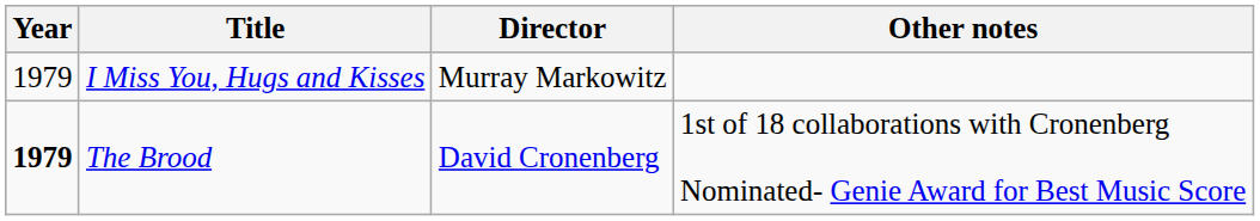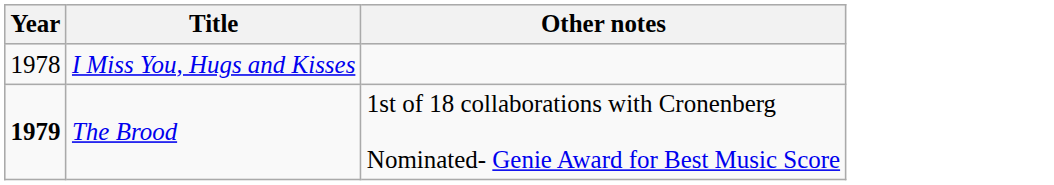 <table class="wikitable sortable">
 <tr>
 <th>Year</th>
 <th>Title</th>
-<th>Director</th>
 <th class="unsortable">Other notes</th>
 </tr>
 <tr>
-<td>1979</td>
+<td>1978</td>
 <td><em><a href='#'>I Miss You, Hugs and Kisses</a></em></td>
-<td>Murray Markowitz</td>
 <td></td>
 </tr>
 <tr>
 <td><strong>1979</strong></td>
 <td><em><a href='#'>The Brood</a></em></td>
-<td><a href='#'>David Cronenberg</a></td>
 <td>1st of 18 collaborations with Cronenberg<br><br>Nominated- <a href='#'>Genie Award for Best Music Score</a></td>
 </tr>
 </table>
